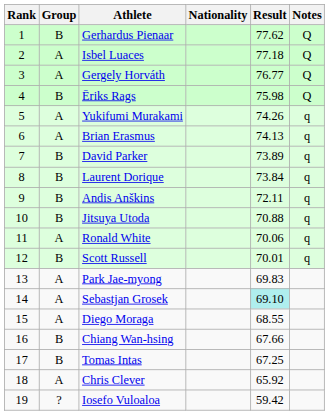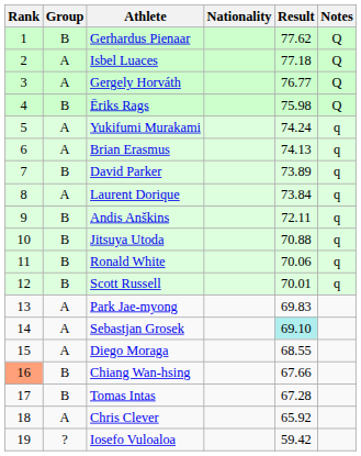 <table class="wikitable sortable" style="text-align:center;font-size:95%">
 <tr>
 <th>Rank</th>
 <th>Group</th>
 <th>Athlete</th>
 <th>Nationality</th>
 <th>Result</th>
 <th>Notes</th>
 </tr>
 <tr bgcolor=ccffcc>
 <td>1</td>
 <td>B</td>
 <td align="left"><a href='#'>Gerhardus Pienaar</a></td>
 <td align=left></td>
 <td>77.62</td>
 <td>Q</td>
 </tr>
 <tr bgcolor=ccffcc>
 <td>2</td>
 <td>A</td>
 <td align="left"><a href='#'>Isbel Luaces</a></td>
 <td align=left></td>
 <td>77.18</td>
 <td>Q</td>
 </tr>
 <tr bgcolor=ccffcc>
 <td>3</td>
 <td>A</td>
 <td align="left"><a href='#'>Gergely Horváth</a></td>
 <td align=left></td>
 <td>76.77</td>
 <td>Q</td>
 </tr>
 <tr bgcolor=ccffcc>
 <td>4</td>
 <td>B</td>
 <td align="left"><a href='#'>Ēriks Rags</a></td>
 <td align=left></td>
 <td>75.98</td>
 <td>Q</td>
 </tr>
 <tr bgcolor=ddffdd>
 <td>5</td>
 <td>A</td>
 <td align="left"><a href='#'>Yukifumi Murakami</a></td>
 <td align=left></td>
-<td>74.26</td>
+<td>74.24</td>
 <td>q</td>
 </tr>
 <tr bgcolor=ddffdd>
 <td>6</td>
 <td>A</td>
 <td align="left"><a href='#'>Brian Erasmus</a></td>
 <td align=left></td>
 <td>74.13</td>
 <td>q</td>
 </tr>
 <tr bgcolor=ddffdd>
 <td>7</td>
 <td>B</td>
 <td align="left"><a href='#'>David Parker</a></td>
 <td align=left></td>
 <td>73.89</td>
 <td>q</td>
 </tr>
 <tr bgcolor=ddffdd>
 <td>8</td>
-<td>B</td>
+<td>A</td>
 <td align="left"><a href='#'>Laurent Dorique</a></td>
 <td align=left></td>
 <td>73.84</td>
 <td>q</td>
 </tr>
 <tr bgcolor=ddffdd>
 <td>9</td>
 <td>B</td>
 <td align="left"><a href='#'>Andis Anškins</a></td>
 <td align=left></td>
 <td>72.11</td>
 <td>q</td>
 </tr>
 <tr bgcolor=ddffdd>
 <td>10</td>
 <td>B</td>
 <td align="left"><a href='#'>Jitsuya Utoda</a></td>
 <td align=left></td>
 <td>70.88</td>
 <td>q</td>
 </tr>
 <tr bgcolor=ddffdd>
 <td>11</td>
-<td>A</td>
+<td>B</td>
 <td align="left"><a href='#'>Ronald White</a></td>
 <td align=left></td>
 <td>70.06</td>
 <td>q</td>
 </tr>
 <tr bgcolor=ddffdd>
 <td>12</td>
 <td>B</td>
 <td align="left"><a href='#'>Scott Russell</a></td>
 <td align=left></td>
 <td>70.01</td>
 <td>q</td>
 </tr>
 <tr>
 <td>13</td>
 <td>A</td>
 <td align="left"><a href='#'>Park Jae-myong</a></td>
 <td align=left></td>
 <td>69.83</td>
 <td></td>
 </tr>
 <tr>
 <td>14</td>
 <td>A</td>
 <td align="left"><a href='#'>Sebastjan Grosek</a></td>
 <td align=left></td>
 <td style="background: paleturquoise;">69.10</td>
 <td></td>
 </tr>
 <tr>
 <td>15</td>
 <td>A</td>
 <td align="left"><a href='#'>Diego Moraga</a></td>
 <td align=left></td>
 <td>68.55</td>
 <td></td>
 </tr>
 <tr>
-<td>16</td>
+<td style="background: lightsalmon;">16</td>
 <td>B</td>
 <td align="left"><a href='#'>Chiang Wan-hsing</a></td>
 <td align=left></td>
 <td>67.66</td>
 <td></td>
 </tr>
 <tr>
 <td>17</td>
 <td>B</td>
 <td align="left"><a href='#'>Tomas Intas</a></td>
 <td align=left></td>
-<td>67.25</td>
+<td>67.28</td>
 <td></td>
 </tr>
 <tr>
 <td>18</td>
 <td>A</td>
 <td align="left"><a href='#'>Chris Clever</a></td>
 <td align=left></td>
 <td>65.92</td>
 <td></td>
 </tr>
 <tr>
 <td>19</td>
 <td>?</td>
 <td align="left"><a href='#'>Iosefo Vuloaloa</a></td>
 <td align=left></td>
 <td>59.42</td>
 <td></td>
 </tr>
 </table>
